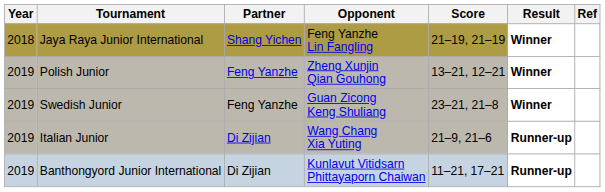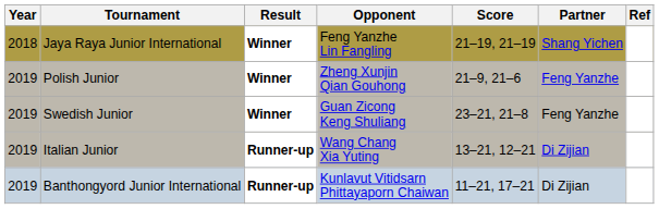 <table class="sortable wikitable" style="font-size: 90%;">
 <tr>
 <th>Year</th>
 <th>Tournament</th>
-<th>Partner</th>
+<th>Result</th>
 <th>Opponent</th>
 <th>Score</th>
-<th>Result</th>
+<th>Partner</th>
 <th>Ref</th>
 </tr>
 <tr style="background:#AE9C45">
 <td align="center">2018</td>
 <td align="left">Jaya Raya Junior International</td>
-<td align="left"> <a href='#'>Shang Yichen</a></td>
+<td style="text-align:left; background:white"> <strong>Winner</strong></td>
 <td align="left"> Feng Yanzhe<br> <a href='#'>Lin Fangling</a></td>
 <td align="left">21–19, 21–19</td>
-<td style="text-align:left; background:white"> <strong>Winner</strong></td>
+<td align="left"> <a href='#'>Shang Yichen</a></td>
 <td style="text-align:center; background:white"></td>
 </tr>
 <tr style="background:#BDB8AD">
 <td align="center">2019</td>
 <td align="left">Polish Junior</td>
+<td style="text-align:left; background:white"> <strong>Winner</strong></td>
+<td align="left"> <a href='#'>Zheng Xunjin</a><br> <a href='#'>Qian Gouhong</a></td>
+<td align="left">21–9, 21–6</td>
 <td align="left"> <a href='#'>Feng Yanzhe</a></td>
-<td align="left"> <a href='#'>Zheng Xunjin</a><br> <a href='#'>Qian Gouhong</a></td>
-<td align="left">13–21, 12–21</td>
-<td style="text-align:left; background:white"> <strong>Winner</strong></td>
 <td style="text-align:center; background:white"></td>
 </tr>
 <tr style="background:#BDB8AD">
 <td align="center">2019</td>
 <td align="left">Swedish Junior</td>
-<td align="left"> Feng Yanzhe</td>
+<td style="text-align:left; background:white"> <strong>Winner</strong></td>
 <td align="left"> <a href='#'>Guan Zicong</a><br> <a href='#'>Keng Shuliang</a></td>
 <td align="left">23–21, 21–8</td>
-<td style="text-align:left; background:white"> <strong>Winner</strong></td>
+<td align="left"> Feng Yanzhe</td>
 <td style="text-align:center; background:white"></td>
 </tr>
 <tr style="background:#BDB8AD">
 <td align="center">2019</td>
 <td align="left">Italian Junior</td>
+<td style="text-align:left; background:white"> <strong>Runner-up</strong></td>
+<td align="left"> <a href='#'>Wang Chang</a><br> <a href='#'>Xia Yuting</a></td>
+<td align="left">13–21, 12–21</td>
 <td align="left"> <a href='#'>Di Zijian</a></td>
-<td align="left"> <a href='#'>Wang Chang</a><br> <a href='#'>Xia Yuting</a></td>
-<td align="left">21–9, 21–6</td>
-<td style="text-align:left; background:white"> <strong>Runner-up</strong></td>
 <td style="text-align:center; background:white"></td>
 </tr>
 <tr style="background:#C6D4E1">
 <td align="center">2019</td>
 <td align="left">Banthongyord Junior International</td>
-<td align="left"> Di Zijian</td>
+<td style="text-align:left; background:white"> <strong>Runner-up</strong></td>
 <td align="left"> <a href='#'>Kunlavut Vitidsarn</a><br> <a href='#'>Phittayaporn Chaiwan</a></td>
 <td align="left">11–21, 17–21</td>
-<td style="text-align:left; background:white"> <strong>Runner-up</strong></td>
+<td align="left"> Di Zijian</td>
 <td style="text-align:center; background:white"></td>
 </tr>
 </table>
